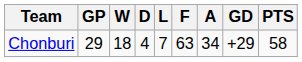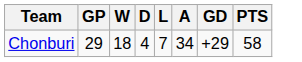 <table class="wikitable" style="text-align:center;">
 <tr>
 <th>Team</th>
 <th>GP</th>
 <th>W</th>
 <th>D</th>
 <th>L</th>
-<th>F</th>
 <th>A</th>
 <th>GD</th>
 <th>PTS</th>
 </tr>
 <tr style="">
 <td><a href='#'>Chonburi</a></td>
 <td>29</td>
 <td>18</td>
 <td>4</td>
 <td>7</td>
-<td>63</td>
 <td>34</td>
 <td>+29</td>
 <td>58</td>
 </tr>
 </table>
